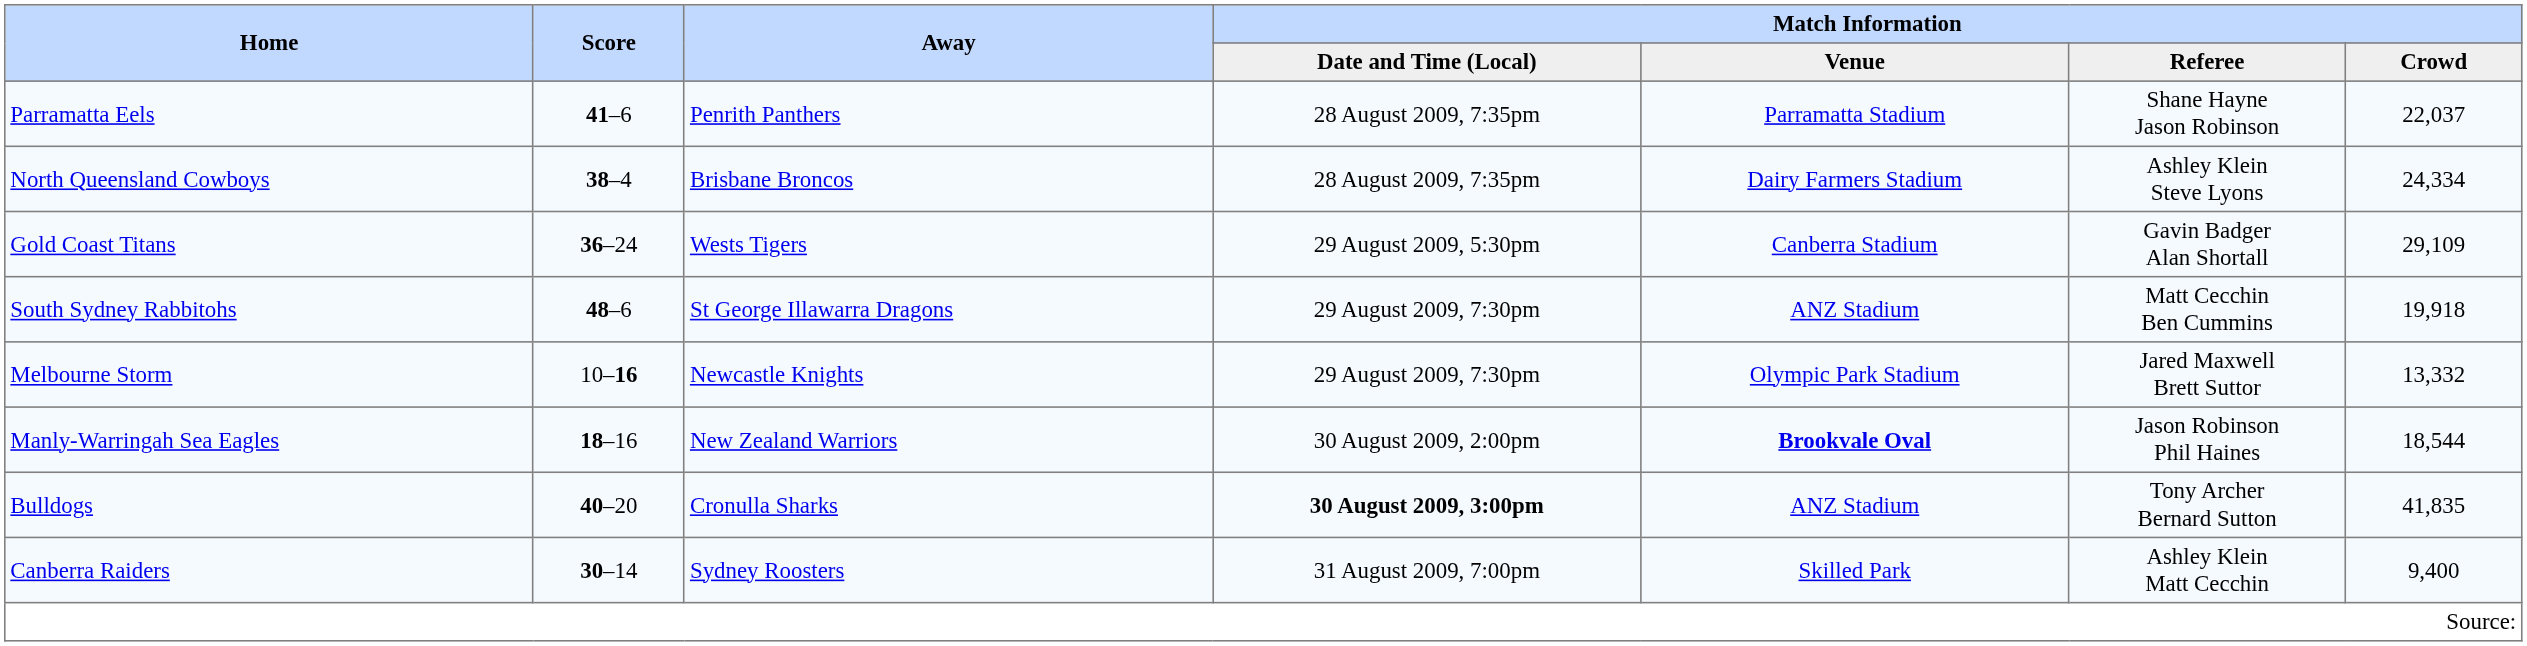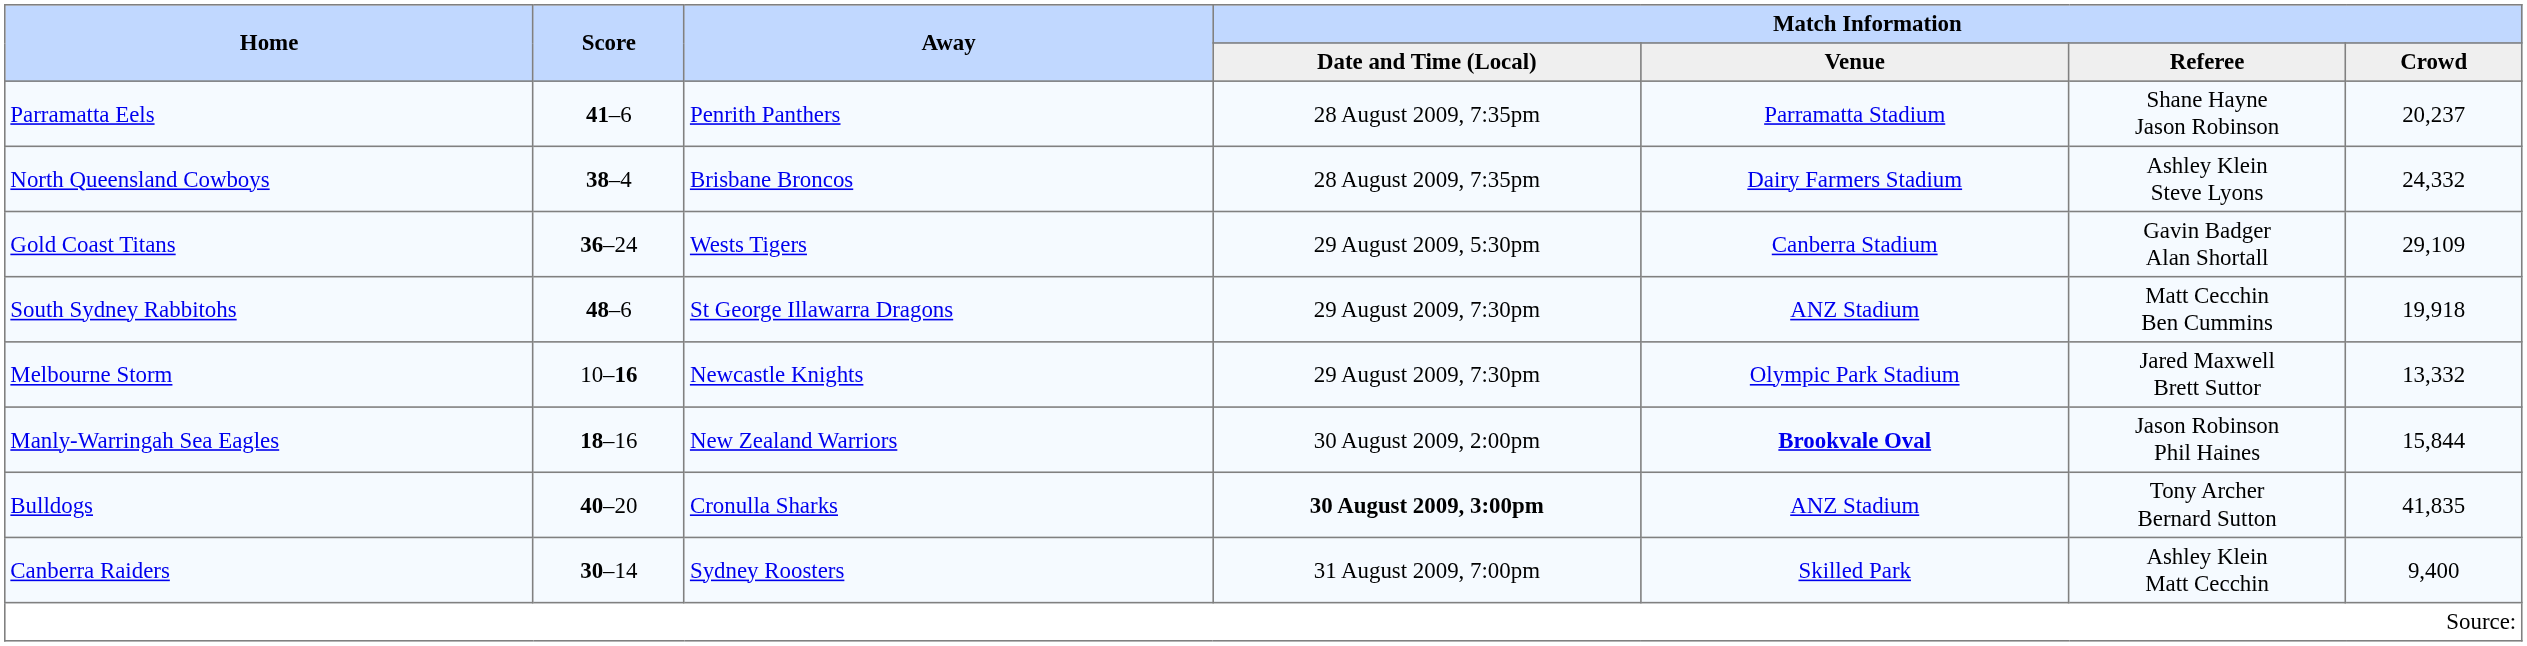 <table border="1" cellpadding="3" cellspacing="0" style="border-collapse:collapse; font-size:90%; width:100%;">
 <tr style="background:#c1d8ff;">
 <th rowspan="2" style="width:21%;">Home</th>
 <th rowspan="2" style="width:6%;">Score</th>
 <th rowspan="2" style="width:21%;">Away</th>
 <th colspan=6>Match Information</th>
 </tr>
 <tr style="background:#efefef;">
 <th width=17%>Date and Time (Local)</th>
 <th width=17%>Venue</th>
 <th width=11%>Referee</th>
 <th width=7%>Crowd</th>
 </tr>
 <tr style="text-align:center; background:#f5faff;">
 <td align=left> <a href='#'>Parramatta Eels</a></td>
 <td><strong>41</strong>–6</td>
 <td align=left> <a href='#'>Penrith Panthers</a></td>
 <td>28 August 2009, 7:35pm</td>
 <td><a href='#'>Parramatta Stadium</a></td>
 <td>Shane Hayne<br>Jason Robinson</td>
-<td>22,037</td>
+<td>20,237</td>
 </tr>
 <tr style="text-align:center; background:#f5faff;">
 <td align=left> <a href='#'>North Queensland Cowboys</a></td>
 <td><strong>38</strong>–4</td>
 <td align=left> <a href='#'>Brisbane Broncos</a></td>
 <td>28 August 2009, 7:35pm</td>
 <td><a href='#'>Dairy Farmers Stadium</a></td>
 <td>Ashley Klein<br>Steve Lyons</td>
-<td>24,334</td>
+<td>24,332</td>
 </tr>
 <tr style="text-align:center; background:#f5faff;">
 <td align=left> <a href='#'>Gold Coast Titans</a></td>
 <td><strong>36</strong>–24</td>
 <td align=left> <a href='#'>Wests Tigers</a></td>
 <td>29 August 2009, 5:30pm</td>
 <td><a href='#'>Canberra Stadium</a></td>
 <td>Gavin Badger<br>Alan Shortall</td>
 <td>29,109</td>
 </tr>
 <tr style="text-align:center; background:#f5faff;">
 <td align=left> <a href='#'>South Sydney Rabbitohs</a></td>
 <td><strong>48</strong>–6</td>
 <td align=left> <a href='#'>St George Illawarra Dragons</a></td>
 <td>29 August 2009, 7:30pm</td>
 <td><a href='#'>ANZ Stadium</a></td>
 <td>Matt Cecchin<br>Ben Cummins</td>
 <td>19,918</td>
 </tr>
 <tr style="text-align:center; background:#f5faff;">
 <td align=left> <a href='#'>Melbourne Storm</a></td>
 <td>10–<strong>16</strong></td>
 <td align=left> <a href='#'>Newcastle Knights</a></td>
 <td>29 August 2009, 7:30pm</td>
 <td><a href='#'>Olympic Park Stadium</a></td>
 <td>Jared Maxwell<br>Brett Suttor</td>
 <td>13,332</td>
 </tr>
 <tr style="text-align:center; background:#f5faff;">
 <td align=left> <a href='#'>Manly-Warringah Sea Eagles</a></td>
 <td><strong>18</strong>–16</td>
 <td align=left> <a href='#'>New Zealand Warriors</a></td>
 <td>30 August 2009, 2:00pm</td>
 <td><strong><a href='#'>Brookvale Oval</a></strong></td>
 <td>Jason Robinson<br> Phil Haines</td>
-<td>18,544</td>
+<td>15,844</td>
 </tr>
 <tr style="text-align:center; background:#f5faff;">
 <td align=left> <a href='#'>Bulldogs</a></td>
 <td><strong>40</strong>–20</td>
 <td align=left> <a href='#'>Cronulla Sharks</a></td>
 <td><strong>30 August 2009, 3:00pm</strong></td>
 <td><a href='#'>ANZ Stadium</a></td>
 <td>Tony Archer<br>Bernard Sutton</td>
 <td>41,835</td>
 </tr>
 <tr style="text-align:center; background:#f5faff;">
 <td align=left> <a href='#'>Canberra Raiders</a></td>
 <td><strong>30</strong>–14</td>
 <td align=left> <a href='#'>Sydney Roosters</a></td>
 <td>31 August 2009, 7:00pm</td>
 <td><a href='#'>Skilled Park</a></td>
 <td>Ashley Klein<br>Matt Cecchin</td>
 <td>9,400</td>
 </tr>
 <tr>
 <td colspan="7" style="text-align:right;">Source: </td>
 </tr>
 </table>
